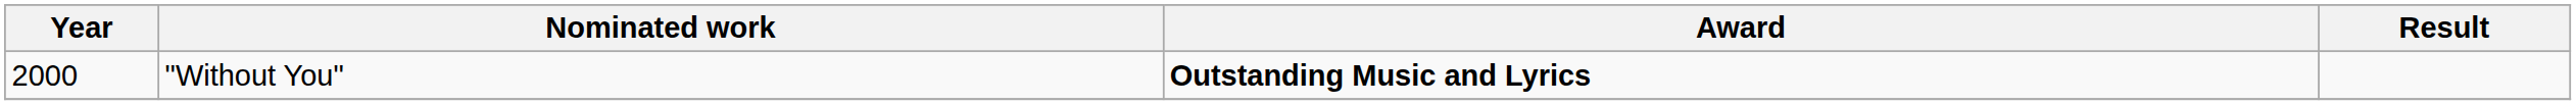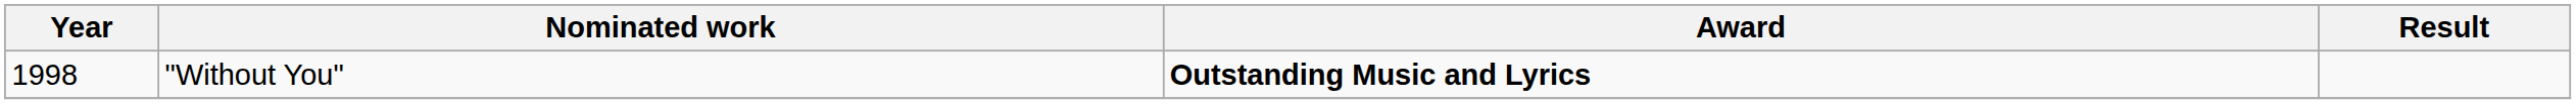 <table class="wikitable" style="width:70%;">
 <tr>
 <th style="width:3%;">Year</th>
 <th style="width:20%;">Nominated work</th>
 <th style="width:23%;">Award</th>
 <th style="width:5%;">Result</th>
 </tr>
 <tr>
-<td>2000</td>
+<td>1998</td>
 <td>"Without You"</td>
 <td><strong>Outstanding Music and Lyrics</strong></td>
 <td></td>
 </tr>
 <tr>
 </tr>
 </table>
